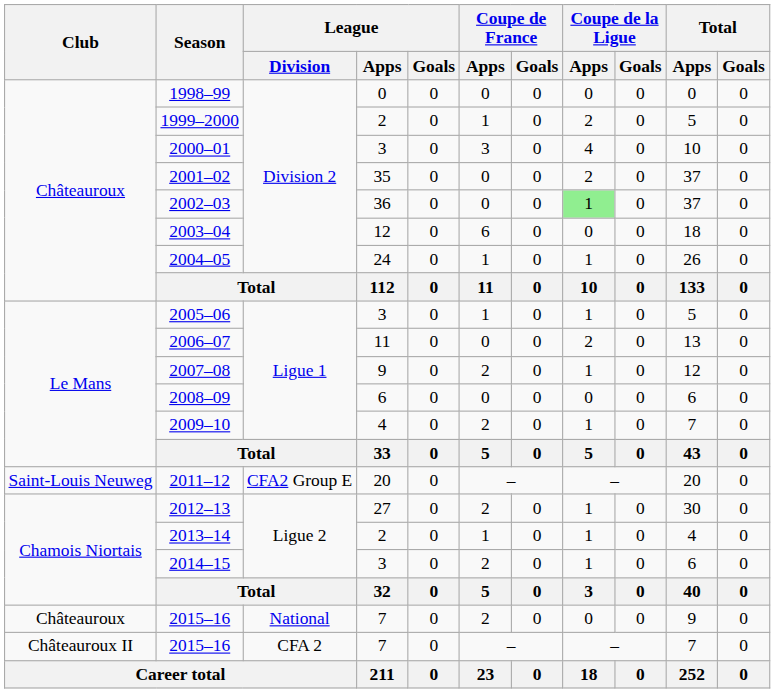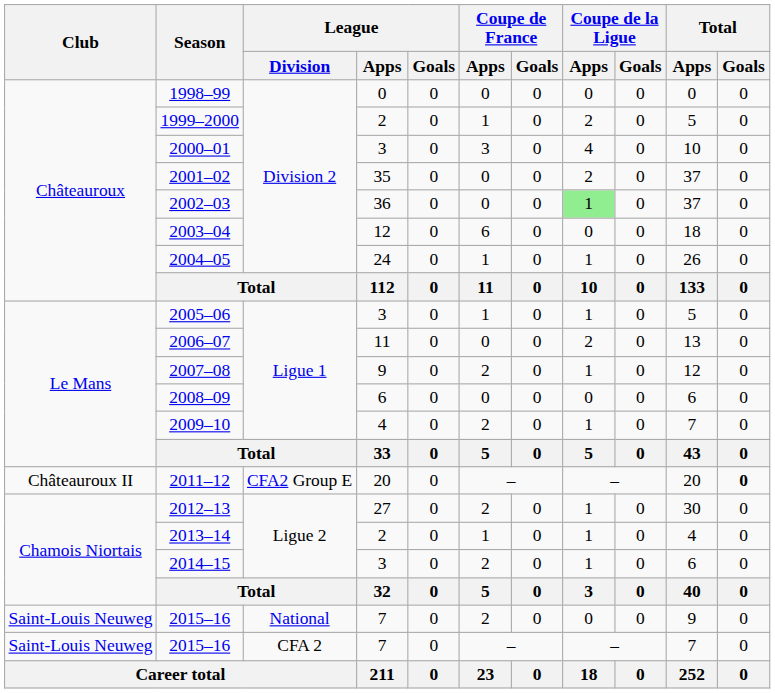 <table class="wikitable" style="text-align:center">
 <tr>
 <th rowspan="2">Club</th>
 <th rowspan="2">Season</th>
 <th colspan="3">League</th>
 <th colspan="2"><a href='#'>Coupe de France</a></th>
 <th colspan="2"><a href='#'>Coupe de la Ligue</a></th>
 <th colspan="2">Total</th>
 </tr>
 <tr>
 <th><a href='#'>Division</a></th>
 <th width="40">Apps</th>
 <th width="40">Goals</th>
 <th width="40">Apps</th>
 <th width="40">Goals</th>
 <th width="40">Apps</th>
 <th width="40">Goals</th>
 <th width="40">Apps</th>
 <th width="40">Goals</th>
 </tr>
 <tr>
 <td rowspan="8"><a href='#'>Châteauroux</a></td>
 <td><a href='#'>1998–99</a></td>
 <td rowspan="7"><a href='#'>Division 2</a></td>
 <td>0</td>
 <td>0</td>
 <td>0</td>
 <td>0</td>
 <td>0</td>
 <td>0</td>
 <td>0</td>
 <td>0</td>
 </tr>
 <tr>
 <td><a href='#'>1999–2000</a></td>
 <td>2</td>
 <td>0</td>
 <td>1</td>
 <td>0</td>
 <td>2</td>
 <td>0</td>
 <td>5</td>
 <td>0</td>
 </tr>
 <tr>
 <td><a href='#'>2000–01</a></td>
 <td>3</td>
 <td>0</td>
 <td>3</td>
 <td>0</td>
 <td>4</td>
 <td>0</td>
 <td>10</td>
 <td>0</td>
 </tr>
 <tr>
 <td><a href='#'>2001–02</a></td>
 <td>35</td>
 <td>0</td>
 <td>0</td>
 <td>0</td>
 <td>2</td>
 <td>0</td>
 <td>37</td>
 <td>0</td>
 </tr>
 <tr>
 <td><a href='#'>2002–03</a></td>
 <td>36</td>
 <td>0</td>
 <td>0</td>
 <td>0</td>
 <td style="background: lightgreen;">1</td>
 <td>0</td>
 <td>37</td>
 <td>0</td>
 </tr>
 <tr>
 <td><a href='#'>2003–04</a></td>
 <td>12</td>
 <td>0</td>
 <td>6</td>
 <td>0</td>
 <td>0</td>
 <td>0</td>
 <td>18</td>
 <td>0</td>
 </tr>
 <tr>
 <td><a href='#'>2004–05</a></td>
 <td>24</td>
 <td>0</td>
 <td>1</td>
 <td>0</td>
 <td>1</td>
 <td>0</td>
 <td>26</td>
 <td>0</td>
 </tr>
 <tr>
 <th colspan="2">Total</th>
 <th>112</th>
 <th>0</th>
 <th>11</th>
 <th>0</th>
 <th>10</th>
 <th>0</th>
 <th>133</th>
 <th>0</th>
 </tr>
 <tr>
 <td rowspan="6"><a href='#'>Le Mans</a></td>
 <td><a href='#'>2005–06</a></td>
 <td rowspan="5"><a href='#'>Ligue 1</a></td>
 <td>3</td>
 <td>0</td>
 <td>1</td>
 <td>0</td>
 <td>1</td>
 <td>0</td>
 <td>5</td>
 <td>0</td>
 </tr>
 <tr>
 <td><a href='#'>2006–07</a></td>
 <td>11</td>
 <td>0</td>
 <td>0</td>
 <td>0</td>
 <td>2</td>
 <td>0</td>
 <td>13</td>
 <td>0</td>
 </tr>
 <tr>
 <td><a href='#'>2007–08</a></td>
 <td>9</td>
 <td>0</td>
 <td>2</td>
 <td>0</td>
 <td>1</td>
 <td>0</td>
 <td>12</td>
 <td>0</td>
 </tr>
 <tr>
 <td><a href='#'>2008–09</a></td>
 <td>6</td>
 <td>0</td>
 <td>0</td>
 <td>0</td>
 <td>0</td>
 <td>0</td>
 <td>6</td>
 <td>0</td>
 </tr>
 <tr>
 <td><a href='#'>2009–10</a></td>
 <td>4</td>
 <td>0</td>
 <td>2</td>
 <td>0</td>
 <td>1</td>
 <td>0</td>
 <td>7</td>
 <td>0</td>
 </tr>
 <tr>
 <th colspan="2">Total</th>
 <th>33</th>
 <th>0</th>
 <th>5</th>
 <th>0</th>
 <th>5</th>
 <th>0</th>
 <th>43</th>
 <th>0</th>
 </tr>
 <tr>
-<td><a href='#'>Saint-Louis Neuweg</a></td>
+<td>Châteauroux II</td>
 <td><a href='#'>2011–12</a></td>
 <td><a href='#'>CFA2</a> Group E</td>
 <td>20</td>
 <td>0</td>
 <td colspan="2">–</td>
 <td colspan="2">–</td>
 <td>20</td>
-<td>0</td>
+<td><strong>0</strong></td>
 </tr>
 <tr>
 <td rowspan="4"><a href='#'>Chamois Niortais</a></td>
 <td><a href='#'>2012–13</a></td>
 <td rowspan="3">Ligue 2</td>
 <td>27</td>
 <td>0</td>
 <td>2</td>
 <td>0</td>
 <td>1</td>
 <td>0</td>
 <td>30</td>
 <td>0</td>
 </tr>
 <tr>
 <td><a href='#'>2013–14</a></td>
 <td>2</td>
 <td>0</td>
 <td>1</td>
 <td>0</td>
 <td>1</td>
 <td>0</td>
 <td>4</td>
 <td>0</td>
 </tr>
 <tr>
 <td><a href='#'>2014–15</a></td>
 <td>3</td>
 <td>0</td>
 <td>2</td>
 <td>0</td>
 <td>1</td>
 <td>0</td>
 <td>6</td>
 <td>0</td>
 </tr>
 <tr>
 <th colspan="2">Total</th>
 <th>32</th>
 <th>0</th>
 <th>5</th>
 <th>0</th>
 <th>3</th>
 <th>0</th>
 <th>40</th>
 <th>0</th>
 </tr>
 <tr>
-<td>Châteauroux</td>
+<td><a href='#'>Saint-Louis Neuweg</a></td>
 <td><a href='#'>2015–16</a></td>
 <td><a href='#'>National</a></td>
 <td>7</td>
 <td>0</td>
 <td>2</td>
 <td>0</td>
 <td>0</td>
 <td>0</td>
 <td>9</td>
 <td>0</td>
 </tr>
 <tr>
-<td>Châteauroux II</td>
+<td><a href='#'>Saint-Louis Neuweg</a></td>
 <td><a href='#'>2015–16</a></td>
 <td>CFA 2</td>
 <td>7</td>
 <td>0</td>
 <td colspan="2">–</td>
 <td colspan="2">–</td>
 <td>7</td>
 <td>0</td>
 </tr>
 <tr>
 <th colspan="3">Career total</th>
 <th>211</th>
 <th>0</th>
 <th>23</th>
 <th>0</th>
 <th>18</th>
 <th>0</th>
 <th>252</th>
 <th>0</th>
 </tr>
 </table>
